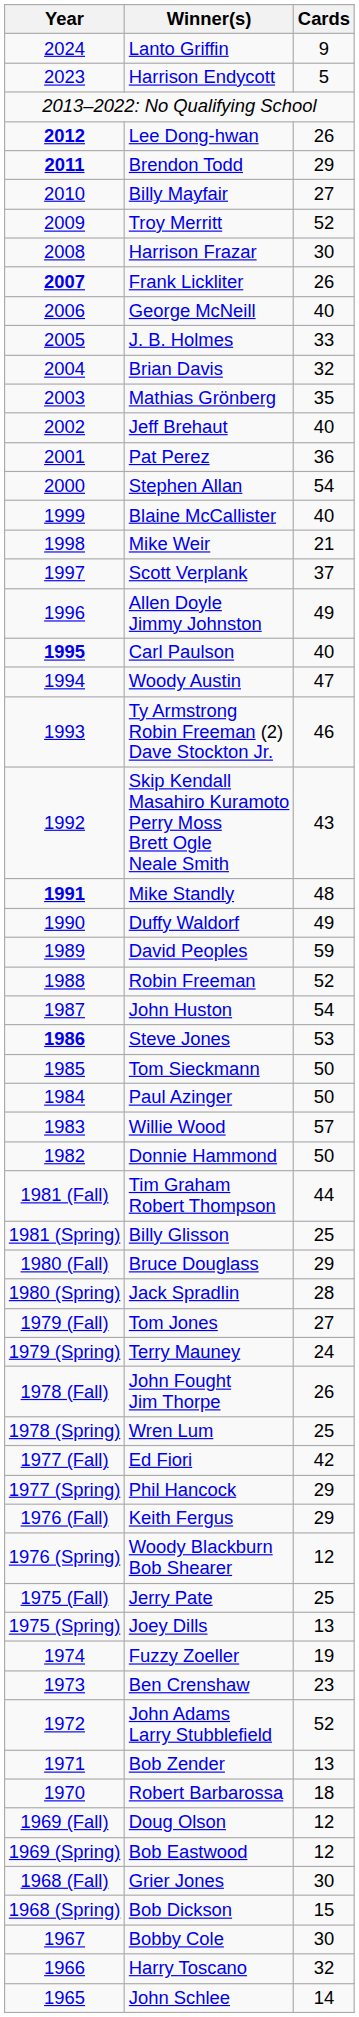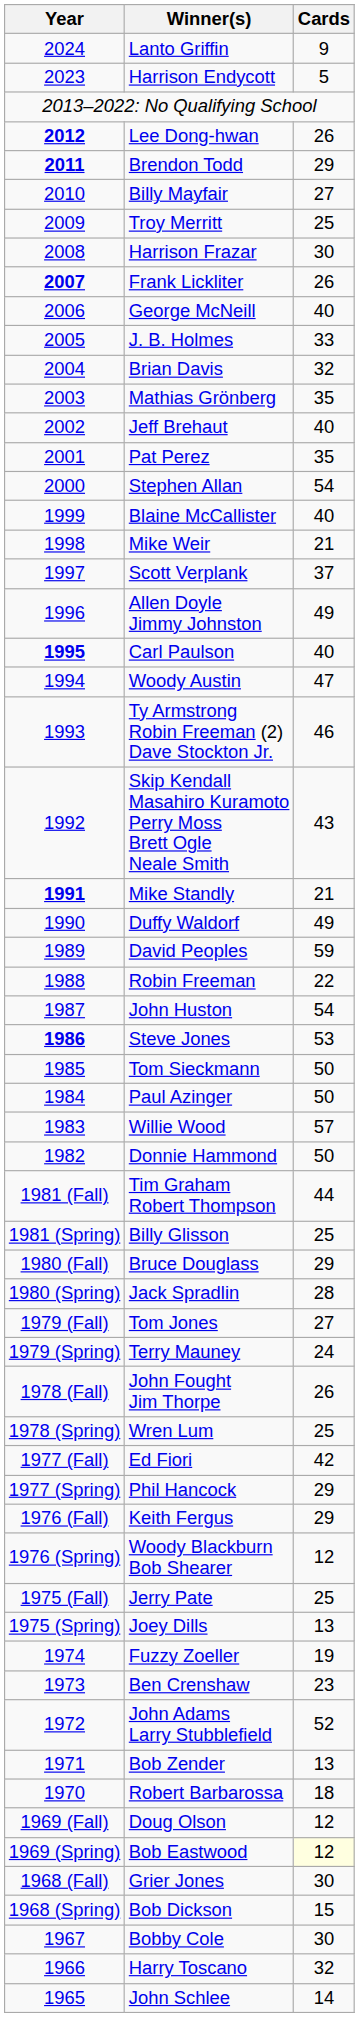 <table class=wikitable>
 <tr>
 <th>Year</th>
 <th>Winner(s)</th>
 <th>Cards</th>
 </tr>
 <tr>
 <td align=center><a href='#'>2024</a></td>
 <td> <a href='#'>Lanto Griffin</a></td>
 <td align=center>9</td>
 </tr>
 <tr>
 <td align=center><a href='#'>2023</a></td>
 <td> <a href='#'>Harrison Endycott</a></td>
 <td align=center>5</td>
 </tr>
 <tr>
 <td colspan=3 align=center><em>2013–2022: No Qualifying School</em></td>
 </tr>
 <tr>
 <td align=center><strong><a href='#'>2012</a></strong></td>
 <td> <a href='#'>Lee Dong-hwan</a></td>
 <td align=center>26</td>
 </tr>
 <tr>
 <td align=center><strong><a href='#'>2011</a></strong></td>
 <td> <a href='#'>Brendon Todd</a></td>
 <td align=center>29</td>
 </tr>
 <tr>
 <td align=center><a href='#'>2010</a></td>
 <td> <a href='#'>Billy Mayfair</a></td>
 <td align=center>27</td>
 </tr>
 <tr>
 <td align=center><a href='#'>2009</a></td>
 <td> <a href='#'>Troy Merritt</a></td>
-<td align=center>52</td>
+<td align=center>25</td>
 </tr>
 <tr>
 <td align=center><a href='#'>2008</a></td>
 <td> <a href='#'>Harrison Frazar</a></td>
 <td align=center>30</td>
 </tr>
 <tr>
 <td align=center><strong><a href='#'>2007</a></strong></td>
 <td> <a href='#'>Frank Lickliter</a></td>
 <td align=center>26</td>
 </tr>
 <tr>
 <td align=center><a href='#'>2006</a></td>
 <td> <a href='#'>George McNeill</a></td>
 <td align=center>40</td>
 </tr>
 <tr>
 <td align=center><a href='#'>2005</a></td>
 <td> <a href='#'>J. B. Holmes</a></td>
 <td align=center>33</td>
 </tr>
 <tr>
 <td align=center><a href='#'>2004</a></td>
 <td> <a href='#'>Brian Davis</a></td>
 <td align=center>32</td>
 </tr>
 <tr>
 <td align=center><a href='#'>2003</a></td>
 <td> <a href='#'>Mathias Grönberg</a></td>
 <td align=center>35</td>
 </tr>
 <tr>
 <td align=center><a href='#'>2002</a></td>
 <td> <a href='#'>Jeff Brehaut</a></td>
 <td align=center>40</td>
 </tr>
 <tr>
 <td align=center><a href='#'>2001</a></td>
 <td> <a href='#'>Pat Perez</a></td>
-<td align=center>36</td>
+<td align=center>35</td>
 </tr>
 <tr>
 <td align=center><a href='#'>2000</a></td>
 <td> <a href='#'>Stephen Allan</a></td>
 <td align=center>54</td>
 </tr>
 <tr>
 <td align=center><a href='#'>1999</a></td>
 <td> <a href='#'>Blaine McCallister</a></td>
 <td align=center>40</td>
 </tr>
 <tr>
 <td align=center><a href='#'>1998</a></td>
 <td> <a href='#'>Mike Weir</a></td>
 <td align=center>21</td>
 </tr>
 <tr>
 <td align=center><a href='#'>1997</a></td>
 <td> <a href='#'>Scott Verplank</a></td>
 <td align=center>37</td>
 </tr>
 <tr>
 <td align=center><a href='#'>1996</a></td>
 <td> <a href='#'>Allen Doyle</a><br> <a href='#'>Jimmy Johnston</a></td>
 <td align=center>49</td>
 </tr>
 <tr>
 <td align=center><strong><a href='#'>1995</a></strong></td>
 <td> <a href='#'>Carl Paulson</a></td>
 <td align=center>40</td>
 </tr>
 <tr>
 <td align=center><a href='#'>1994</a></td>
 <td> <a href='#'>Woody Austin</a></td>
 <td align=center>47</td>
 </tr>
 <tr>
 <td align=center><a href='#'>1993</a></td>
 <td> <a href='#'>Ty Armstrong</a><br> <a href='#'>Robin Freeman</a> (2)<br> <a href='#'>Dave Stockton Jr.</a></td>
 <td align=center>46</td>
 </tr>
 <tr>
 <td align=center><a href='#'>1992</a></td>
 <td> <a href='#'>Skip Kendall</a><br> <a href='#'>Masahiro Kuramoto</a><br> <a href='#'>Perry Moss</a><br> <a href='#'>Brett Ogle</a><br> <a href='#'>Neale Smith</a></td>
 <td align=center>43</td>
 </tr>
 <tr>
 <td align=center><strong><a href='#'>1991</a></strong></td>
 <td> <a href='#'>Mike Standly</a></td>
-<td align=center>48</td>
+<td align=center>21</td>
 </tr>
 <tr>
 <td align=center><a href='#'>1990</a></td>
 <td> <a href='#'>Duffy Waldorf</a></td>
 <td align=center>49</td>
 </tr>
 <tr>
 <td align=center><a href='#'>1989</a></td>
 <td> <a href='#'>David Peoples</a></td>
 <td align=center>59</td>
 </tr>
 <tr>
 <td align=center><a href='#'>1988</a></td>
 <td> <a href='#'>Robin Freeman</a></td>
-<td align=center>52</td>
+<td align=center>22</td>
 </tr>
 <tr>
 <td align=center><a href='#'>1987</a></td>
 <td> <a href='#'>John Huston</a></td>
 <td align=center>54</td>
 </tr>
 <tr>
 <td align=center><strong><a href='#'>1986</a></strong></td>
 <td> <a href='#'>Steve Jones</a></td>
 <td align=center>53</td>
 </tr>
 <tr>
 <td align=center><a href='#'>1985</a></td>
 <td> <a href='#'>Tom Sieckmann</a></td>
 <td align=center>50</td>
 </tr>
 <tr>
 <td align=center><a href='#'>1984</a></td>
 <td> <a href='#'>Paul Azinger</a></td>
 <td align=center>50</td>
 </tr>
 <tr>
 <td align=center><a href='#'>1983</a></td>
 <td> <a href='#'>Willie Wood</a></td>
 <td align=center>57</td>
 </tr>
 <tr>
 <td align=center><a href='#'>1982</a></td>
 <td> <a href='#'>Donnie Hammond</a></td>
 <td align=center>50</td>
 </tr>
 <tr>
 <td align=center><a href='#'>1981 (Fall)</a></td>
 <td> <a href='#'>Tim Graham</a><br> <a href='#'>Robert Thompson</a></td>
 <td align=center>44</td>
 </tr>
 <tr>
 <td align=center><a href='#'>1981 (Spring)</a></td>
 <td> <a href='#'>Billy Glisson</a></td>
 <td align=center>25</td>
 </tr>
 <tr>
 <td align=center><a href='#'>1980 (Fall)</a></td>
 <td> <a href='#'>Bruce Douglass</a></td>
 <td align=center>29</td>
 </tr>
 <tr>
 <td align=center><a href='#'>1980 (Spring)</a></td>
 <td> <a href='#'>Jack Spradlin</a></td>
 <td align=center>28</td>
 </tr>
 <tr>
 <td align=center><a href='#'>1979 (Fall)</a></td>
 <td> <a href='#'>Tom Jones</a></td>
 <td align=center>27</td>
 </tr>
 <tr>
 <td align=center><a href='#'>1979 (Spring)</a></td>
 <td> <a href='#'>Terry Mauney</a></td>
 <td align=center>24</td>
 </tr>
 <tr>
 <td align=center><a href='#'>1978 (Fall)</a></td>
 <td> <a href='#'>John Fought</a><br> <a href='#'>Jim Thorpe</a></td>
 <td align=center>26</td>
 </tr>
 <tr>
 <td align=center><a href='#'>1978 (Spring)</a></td>
 <td> <a href='#'>Wren Lum</a></td>
 <td align=center>25</td>
 </tr>
 <tr>
 <td align=center><a href='#'>1977 (Fall)</a></td>
 <td> <a href='#'>Ed Fiori</a></td>
 <td align=center>42</td>
 </tr>
 <tr>
 <td align=center><a href='#'>1977 (Spring)</a></td>
 <td> <a href='#'>Phil Hancock</a></td>
 <td align=center>29</td>
 </tr>
 <tr>
 <td align=center><a href='#'>1976 (Fall)</a></td>
 <td> <a href='#'>Keith Fergus</a></td>
 <td align=center>29</td>
 </tr>
 <tr>
 <td align=center><a href='#'>1976 (Spring)</a></td>
 <td> <a href='#'>Woody Blackburn</a><br> <a href='#'>Bob Shearer</a></td>
 <td align=center>12</td>
 </tr>
 <tr>
 <td align=center><a href='#'>1975 (Fall)</a></td>
 <td> <a href='#'>Jerry Pate</a></td>
 <td align=center>25</td>
 </tr>
 <tr>
 <td align=center><a href='#'>1975 (Spring)</a></td>
 <td> <a href='#'>Joey Dills</a></td>
 <td align=center>13</td>
 </tr>
 <tr>
 <td align=center><a href='#'>1974</a></td>
 <td> <a href='#'>Fuzzy Zoeller</a></td>
 <td align=center>19</td>
 </tr>
 <tr>
 <td align=center><a href='#'>1973</a></td>
 <td> <a href='#'>Ben Crenshaw</a></td>
 <td align=center>23</td>
 </tr>
 <tr>
 <td align=center><a href='#'>1972</a></td>
 <td> <a href='#'>John Adams</a><br> <a href='#'>Larry Stubblefield</a></td>
 <td align=center>52</td>
 </tr>
 <tr>
 <td align=center><a href='#'>1971</a></td>
 <td> <a href='#'>Bob Zender</a></td>
 <td align=center>13</td>
 </tr>
 <tr>
 <td align=center><a href='#'>1970</a></td>
 <td> <a href='#'>Robert Barbarossa</a></td>
 <td align=center>18</td>
 </tr>
 <tr>
 <td align=center><a href='#'>1969 (Fall)</a></td>
 <td> <a href='#'>Doug Olson</a></td>
 <td align=center>12</td>
 </tr>
 <tr>
 <td align=center><a href='#'>1969 (Spring)</a></td>
 <td> <a href='#'>Bob Eastwood</a></td>
-<td align=center>12</td>
+<td align=center style="background: lightyellow;">12</td>
 </tr>
 <tr>
 <td align=center><a href='#'>1968 (Fall)</a></td>
 <td> <a href='#'>Grier Jones</a></td>
 <td align=center>30</td>
 </tr>
 <tr>
 <td align=center><a href='#'>1968 (Spring)</a></td>
 <td> <a href='#'>Bob Dickson</a></td>
 <td align=center>15</td>
 </tr>
 <tr>
 <td align=center><a href='#'>1967</a></td>
 <td> <a href='#'>Bobby Cole</a></td>
 <td align=center>30</td>
 </tr>
 <tr>
 <td align=center><a href='#'>1966</a></td>
 <td> <a href='#'>Harry Toscano</a></td>
 <td align=center>32</td>
 </tr>
 <tr>
 <td align=center><a href='#'>1965</a></td>
 <td> <a href='#'>John Schlee</a></td>
 <td align=center>14</td>
 </tr>
 </table>
